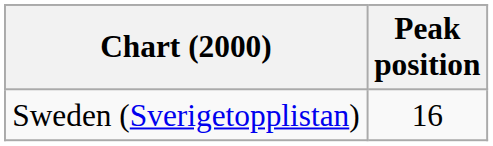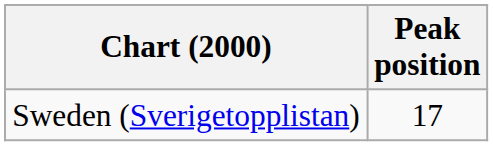 <table class="wikitable">
 <tr>
 <th>Chart (2000)</th>
 <th>Peak<br>position</th>
 </tr>
 <tr>
 <td>Sweden (<a href='#'>Sverigetopplistan</a>)</td>
-<td align="center">16</td>
+<td align="center">17</td>
 </tr>
 </table>
